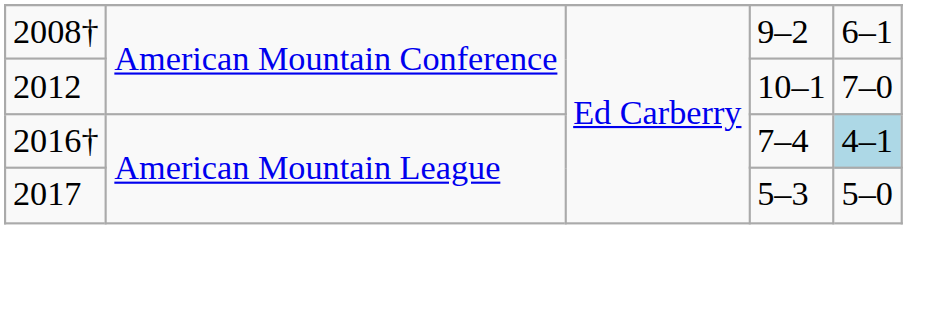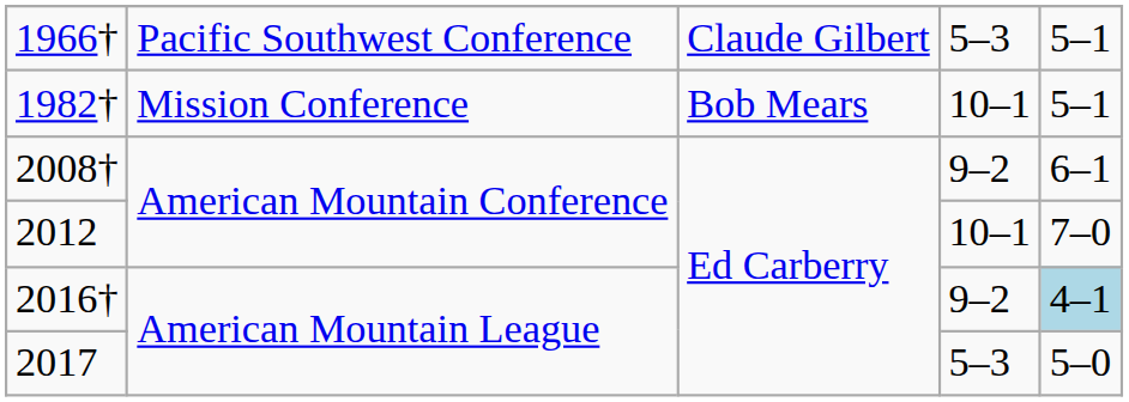 <table class="wikitable">
 <tr>
+</tr>
+<tr>
+<td><a href='#'>1966</a>†</td>
+<td><a href='#'>Pacific Southwest Conference</a></td>
+<td><a href='#'>Claude Gilbert</a></td>
+<td>5–3</td>
+<td>5–1</td>
+</tr>
+<tr>
+<td><a href='#'>1982</a>†</td>
+<td><a href='#'>Mission Conference</a></td>
+<td><a href='#'>Bob Mears</a></td>
+<td>10–1</td>
+<td>5–1</td>
 </tr>
 <tr>
 <td>2008†</td>
 <td rowspan="2"><a href='#'>American Mountain Conference</a></td>
 <td rowspan="4"><a href='#'>Ed Carberry</a></td>
 <td>9–2</td>
 <td>6–1</td>
 </tr>
 <tr>
 <td>2012</td>
 <td>10–1</td>
 <td>7–0</td>
 </tr>
 <tr>
 <td>2016†</td>
 <td rowspan="2"><a href='#'>American Mountain League</a></td>
-<td>7–4</td>
+<td>9–2</td>
 <td style="background: lightblue;">4–1</td>
 </tr>
 <tr>
 <td>2017</td>
 <td>5–3</td>
 <td>5–0</td>
 </tr>
 </table>
